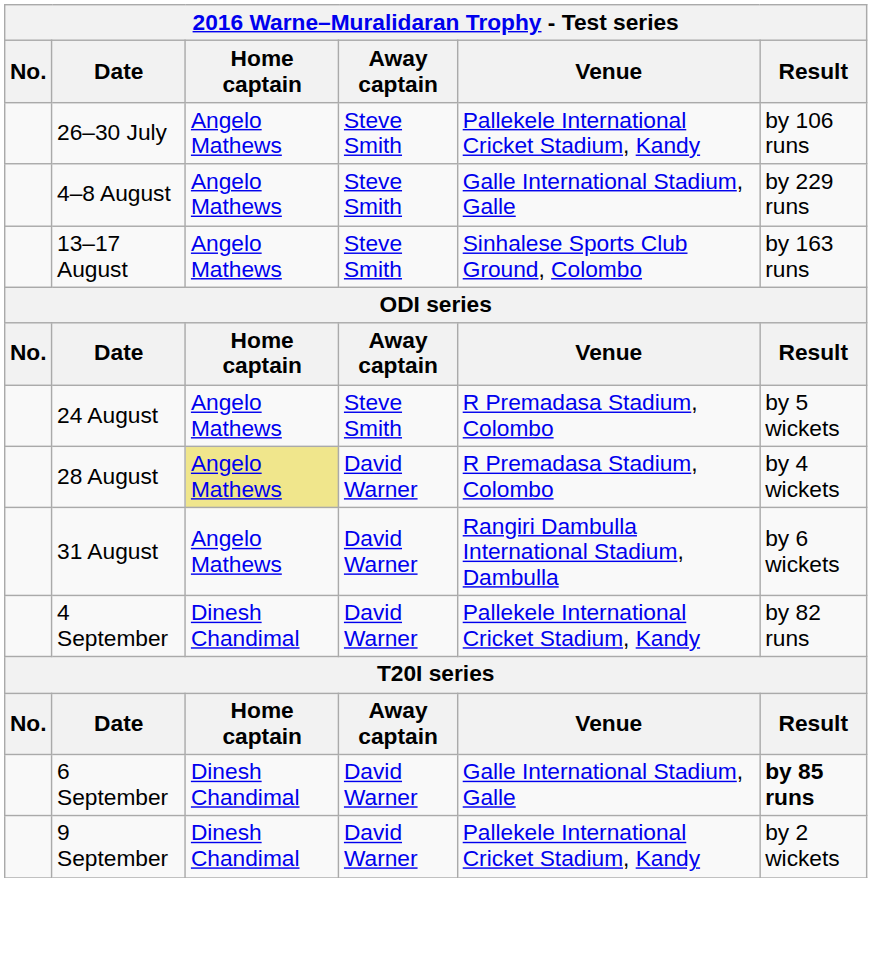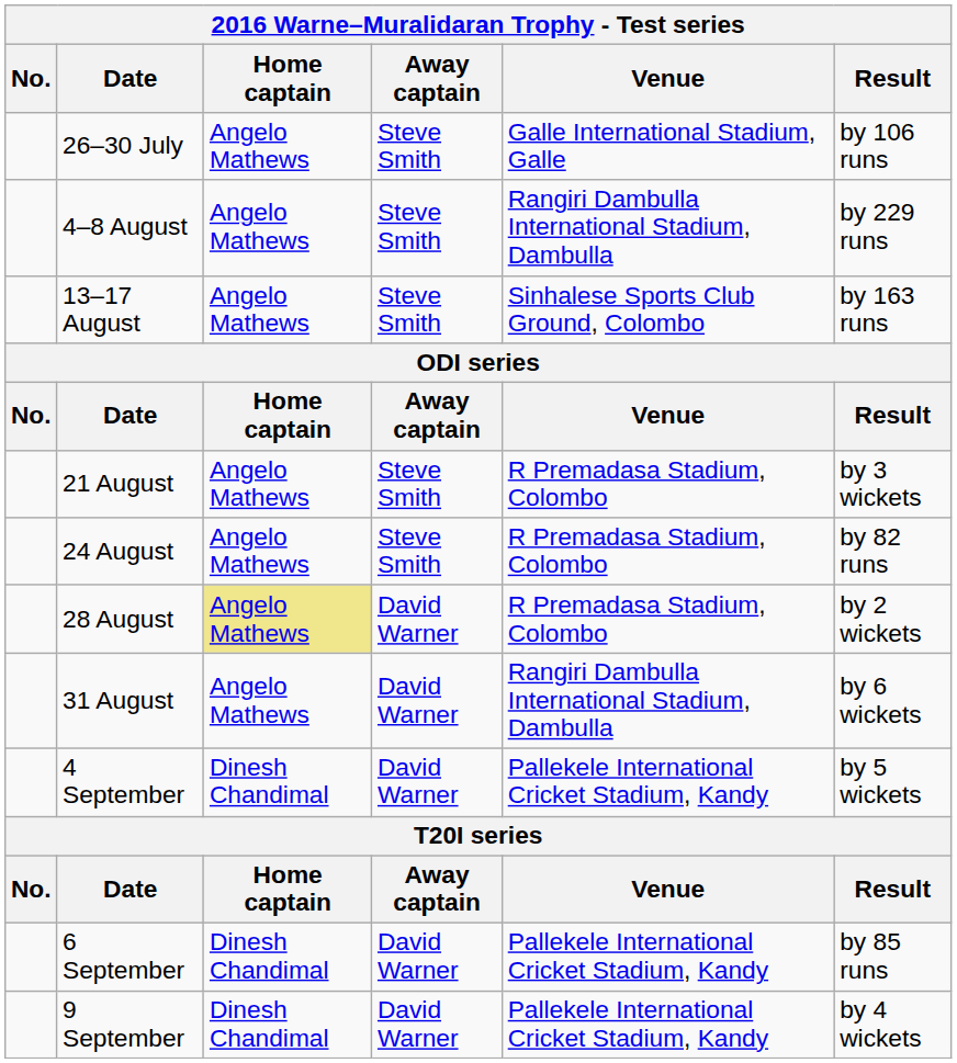 <table class="wikitable">
 <tr>
 <th colspan="6"><a href='#'>2016 Warne–Muralidaran Trophy</a> - Test series</th>
 </tr>
 <tr>
 <th>No.</th>
 <th>Date</th>
 <th>Home captain</th>
 <th>Away captain</th>
 <th>Venue</th>
 <th>Result</th>
 </tr>
 <tr>
 <td></td>
 <td>26–30 July</td>
 <td><a href='#'>Angelo Mathews</a></td>
 <td><a href='#'>Steve Smith</a></td>
-<td><a href='#'>Pallekele International Cricket Stadium</a>, <a href='#'>Kandy</a></td>
+<td><a href='#'>Galle International Stadium</a>, <a href='#'>Galle</a></td>
 <td> by 106 runs</td>
 </tr>
 <tr>
 <td></td>
 <td>4–8 August</td>
 <td><a href='#'>Angelo Mathews</a></td>
 <td><a href='#'>Steve Smith</a></td>
-<td><a href='#'>Galle International Stadium</a>, <a href='#'>Galle</a></td>
+<td><a href='#'>Rangiri Dambulla International Stadium</a>, <a href='#'>Dambulla</a></td>
 <td> by 229 runs</td>
 </tr>
 <tr>
 <td></td>
 <td>13–17 August</td>
 <td><a href='#'>Angelo Mathews</a></td>
 <td><a href='#'>Steve Smith</a></td>
 <td><a href='#'>Sinhalese Sports Club Ground</a>, <a href='#'>Colombo</a></td>
 <td> by 163 runs</td>
 </tr>
 <tr>
 <th colspan="6">ODI series</th>
 </tr>
 <tr>
 <th>No.</th>
 <th>Date</th>
 <th>Home captain</th>
 <th>Away captain</th>
 <th>Venue</th>
 <th>Result</th>
 </tr>
 <tr>
 <td></td>
+<td>21 August</td>
+<td><a href='#'>Angelo Mathews</a></td>
+<td><a href='#'>Steve Smith</a></td>
+<td><a href='#'>R Premadasa Stadium</a>, <a href='#'>Colombo</a></td>
+<td> by 3 wickets</td>
+</tr>
+<tr>
+<td></td>
 <td>24 August</td>
 <td><a href='#'>Angelo Mathews</a></td>
 <td><a href='#'>Steve Smith</a></td>
 <td><a href='#'>R Premadasa Stadium</a>, <a href='#'>Colombo</a></td>
-<td> by 5 wickets</td>
+<td> by 82 runs</td>
 </tr>
 <tr>
 <td></td>
 <td>28 August</td>
 <td style="background: khaki;"><a href='#'>Angelo Mathews</a></td>
 <td><a href='#'>David Warner</a></td>
 <td><a href='#'>R Premadasa Stadium</a>, <a href='#'>Colombo</a></td>
-<td> by 4 wickets</td>
+<td> by 2 wickets</td>
 </tr>
 <tr>
 <td></td>
 <td>31 August</td>
 <td><a href='#'>Angelo Mathews</a></td>
 <td><a href='#'>David Warner</a></td>
 <td><a href='#'>Rangiri Dambulla International Stadium</a>, <a href='#'>Dambulla</a></td>
 <td> by 6 wickets</td>
 </tr>
 <tr>
 <td></td>
 <td>4 September</td>
 <td><a href='#'>Dinesh Chandimal</a></td>
 <td><a href='#'>David Warner</a></td>
 <td><a href='#'>Pallekele International Cricket Stadium</a>, <a href='#'>Kandy</a></td>
-<td> by 82 runs</td>
+<td> by 5 wickets</td>
 </tr>
 <tr>
 <th colspan="6">T20I series</th>
 </tr>
 <tr>
 <th>No.</th>
 <th>Date</th>
 <th>Home captain</th>
 <th>Away captain</th>
 <th>Venue</th>
 <th>Result</th>
 </tr>
 <tr>
 <td></td>
 <td>6 September</td>
 <td><a href='#'>Dinesh Chandimal</a></td>
 <td><a href='#'>David Warner</a></td>
-<td><a href='#'>Galle International Stadium</a>, <a href='#'>Galle</a></td>
-<td><strong> by 85 runs</strong></td>
+<td><a href='#'>Pallekele International Cricket Stadium</a>, <a href='#'>Kandy</a></td>
+<td> by 85 runs</td>
 </tr>
 <tr>
 <td></td>
 <td>9 September</td>
 <td><a href='#'>Dinesh Chandimal</a></td>
 <td><a href='#'>David Warner</a></td>
 <td><a href='#'>Pallekele International Cricket Stadium</a>, <a href='#'>Kandy</a></td>
-<td> by 2 wickets</td>
+<td> by 4 wickets</td>
 </tr>
 </table>
